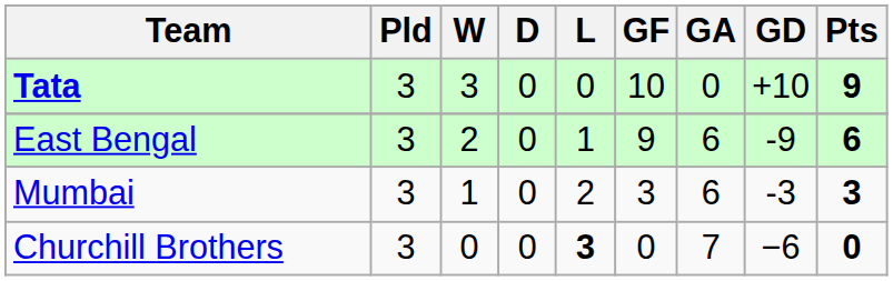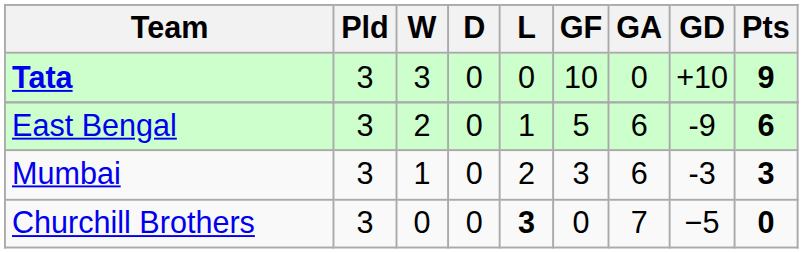 <table class="wikitable" style="text-align: center;">
 <tr>
 <th width=165>Team</th>
 <th width=20>Pld</th>
 <th width=20>W</th>
 <th width=20>D</th>
 <th width=20>L</th>
 <th width=20>GF</th>
 <th width=20>GA</th>
 <th width=20>GD</th>
 <th width=20>Pts</th>
 </tr>
 <tr bgcolor="#ccffcc">
 <td align=left><strong><a href='#'>Tata</a></strong></td>
 <td>3</td>
 <td>3</td>
 <td>0</td>
 <td>0</td>
 <td>10</td>
 <td>0</td>
 <td>+10</td>
 <td><strong>9</strong></td>
 </tr>
 <tr>
 </tr>
 <tr bgcolor="#ccffcc">
 <td align=left><a href='#'>East Bengal</a></td>
 <td>3</td>
 <td>2</td>
 <td>0</td>
 <td>1</td>
-<td>9</td>
+<td>5</td>
 <td>6</td>
 <td>-9</td>
 <td><strong>6</strong></td>
 </tr>
 <tr>
 <td align=left><a href='#'>Mumbai</a></td>
 <td>3</td>
 <td>1</td>
 <td>0</td>
 <td>2</td>
 <td>3</td>
 <td>6</td>
 <td>-3</td>
 <td><strong>3</strong></td>
 </tr>
 <tr>
 <td align=left><a href='#'>Churchill Brothers</a></td>
 <td>3</td>
 <td>0</td>
 <td>0</td>
 <td><strong>3</strong></td>
 <td>0</td>
 <td>7</td>
-<td>−6</td>
+<td>−5</td>
 <td><strong>0</strong></td>
 </tr>
 </table>
